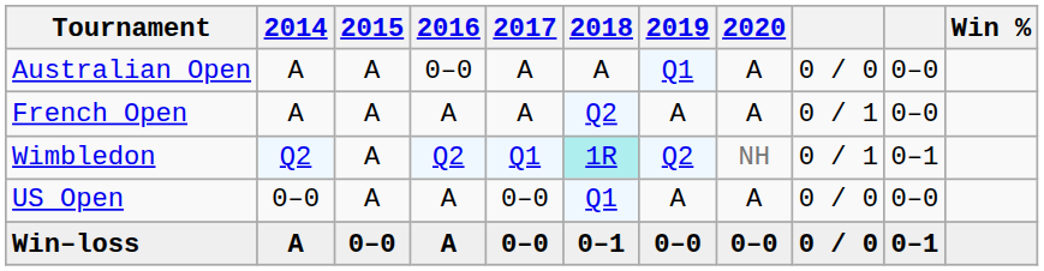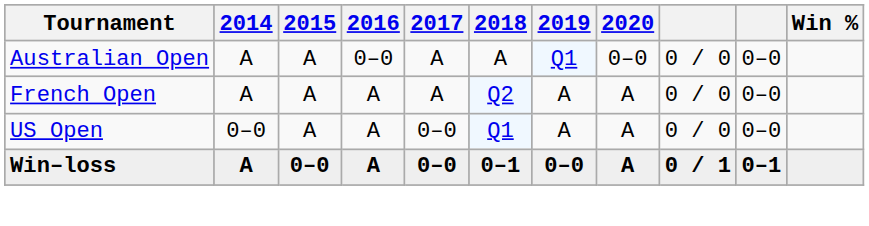 <table class=wikitable nowrap style="text-align:center">
 <tr>
 <th>Tournament</th>
 <th><a href='#'>2014</a></th>
 <th><a href='#'>2015</a></th>
 <th><a href='#'>2016</a></th>
 <th><a href='#'>2017</a></th>
 <th><a href='#'>2018</a></th>
 <th><a href='#'>2019</a></th>
 <th><a href='#'>2020</a></th>
 <th></th>
 <th></th>
 <th>Win %</th>
 </tr>
 <tr>
 <td align=left><a href='#'>Australian Open</a></td>
 <td>A</td>
 <td>A</td>
 <td>0–0</td>
 <td>A</td>
 <td>A</td>
 <td bgcolor=f0f8ff><a href='#'>Q1</a></td>
-<td>A</td>
+<td>0–0</td>
 <td>0 / 0</td>
 <td>0–0</td>
 <td></td>
 </tr>
 <tr>
 <td align=left><a href='#'>French Open</a></td>
 <td>A</td>
 <td>A</td>
 <td>A</td>
 <td>A</td>
 <td bgcolor=f0f8ff><a href='#'>Q2</a></td>
 <td>A</td>
 <td>A</td>
-<td>0 / 1</td>
+<td>0 / 0</td>
 <td>0–0</td>
-<td></td>
-</tr>
-<tr>
-<td align=left><a href='#'>Wimbledon</a></td>
-<td bgcolor=f0f8ff><a href='#'>Q2</a></td>
-<td>A</td>
-<td bgcolor=f0f8ff><a href='#'>Q2</a></td>
-<td bgcolor=f0f8ff><a href='#'>Q1</a></td>
-<td bgcolor=afeeee><a href='#'>1R</a></td>
-<td bgcolor=f0f8ff><a href='#'>Q2</a></td>
-<td style=color:#767676>NH</td>
-<td>0 / 1</td>
-<td>0–1</td>
 <td></td>
 </tr>
 <tr>
 <td align=left><a href='#'>US Open</a></td>
 <td>0–0</td>
 <td>A</td>
 <td>A</td>
 <td>0–0</td>
 <td bgcolor=f0f8ff><a href='#'>Q1</a></td>
 <td>A</td>
 <td>A</td>
 <td>0 / 0</td>
 <td>0–0</td>
 <td></td>
 </tr>
 <tr style=background:#efefef;font-weight:bold>
 <td style=text-align:left>Win–loss</td>
 <td>A</td>
 <td>0–0</td>
 <td>A</td>
 <td>0–0</td>
 <td>0–1</td>
 <td>0–0</td>
-<td>0–0</td>
-<td>0 / 0</td>
+<td>A</td>
+<td>0 / 1</td>
 <td>0–1</td>
 <td></td>
 </tr>
 </table>
